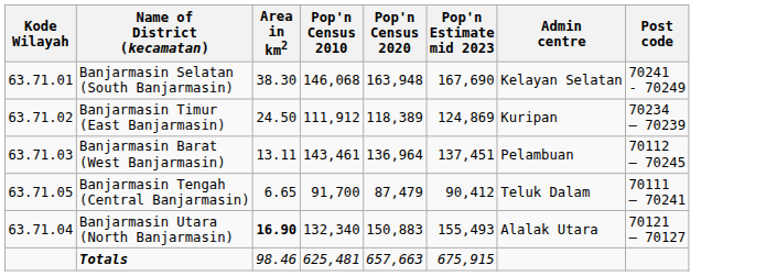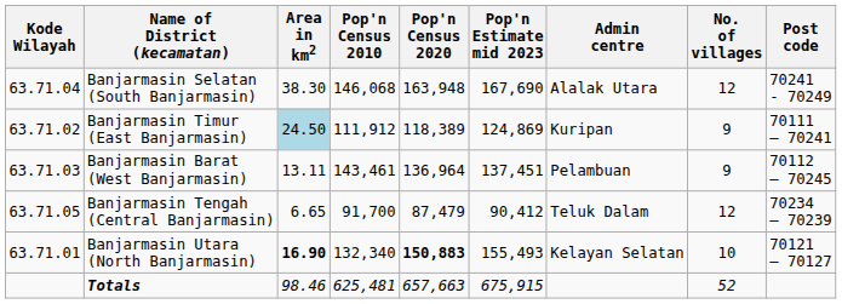 <table class="sortable wikitable">
 <tr>
 <th>Kode <br>Wilayah</th>
 <th>Name of<br>District<br>(<em>kecamatan</em>)</th>
 <th>Area <br> in<br>km<sup>2</sup></th>
 <th>Pop'n<br>Census<br>2010</th>
 <th>Pop'n<br>Census<br>2020</th>
 <th>Pop'n<br>Estimate<br> mid 2023</th>
 <th>Admin<br>centre</th>
+<th>No.<br>of<br>villages</th>
 <th>Post<br>code</th>
 </tr>
 <tr>
-<td>63.71.01</td>
+<td>63.71.04</td>
 <td>Banjarmasin Selatan <br>(South Banjarmasin)</td>
 <td align="right">38.30</td>
 <td align="right">146,068</td>
 <td align="right">163,948</td>
 <td align="right">167,690</td>
-<td>Kelayan Selatan</td>
+<td>Alalak Utara</td>
+<td align="center">12</td>
 <td>70241 <br>- 70249</td>
 </tr>
 <tr>
 <td>63.71.02</td>
 <td>Banjarmasin Timur <br>(East Banjarmasin)</td>
-<td align="right">24.50</td>
+<td align="right" style="background: lightblue;">24.50</td>
 <td align="right">111,912</td>
 <td align="right">118,389</td>
 <td align="right">124,869</td>
 <td>Kuripan</td>
-<td>70234 <br> – 70239</td>
+<td align="center">9</td>
+<td>70111 <br> – 70241</td>
 </tr>
 <tr>
 <td>63.71.03</td>
 <td>Banjarmasin Barat <br>(West Banjarmasin)</td>
 <td align="right">13.11</td>
 <td align="right">143,461</td>
 <td align="right">136,964</td>
 <td align="right">137,451</td>
 <td>Pelambuan</td>
+<td align="center">9</td>
 <td>70112 <br> – 70245</td>
 </tr>
 <tr>
 <td>63.71.05</td>
 <td>Banjarmasin Tengah <br>(Central Banjarmasin)</td>
 <td align="right">6.65</td>
 <td align="right">91,700</td>
 <td align="right">87,479</td>
 <td align="right">90,412</td>
 <td>Teluk Dalam</td>
-<td>70111 <br> – 70241</td>
+<td align="center">12</td>
+<td>70234 <br> – 70239</td>
 </tr>
 <tr>
-<td>63.71.04</td>
+<td>63.71.01</td>
 <td>Banjarmasin Utara <br>(North Banjarmasin)</td>
 <td align="right"><strong>16.90</strong></td>
 <td align="right">132,340</td>
-<td align="right">150,883</td>
+<td align="right"><strong>150,883</strong></td>
 <td align="right">155,493</td>
-<td>Alalak Utara</td>
+<td>Kelayan Selatan</td>
+<td align="center">10</td>
 <td>70121 <br> – 70127</td>
 </tr>
 <tr>
 <td></td>
 <td><strong><em>Totals</em></strong></td>
 <td align="right"><em>98.46</em></td>
 <td align="right"><em>625,481</em></td>
 <td align="right"><em>657,663</em></td>
 <td align="right"><em>675,915</em></td>
 <td></td>
+<td align="center"><em>52</em></td>
 <td></td>
 </tr>
 </table>
